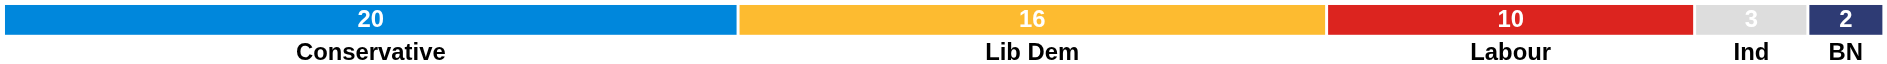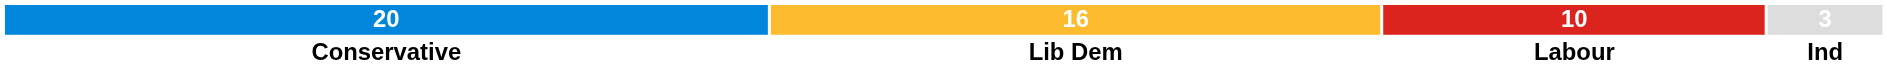 <table style="width:100%; text-align:center;">
 <tr style="color:white;">
 <td style="background:#0087DC; width:39.22%;"><strong>20</strong></td>
 <td style="background:#FDBB30; width:31.37%;"><strong>16</strong></td>
 <td style="background:#DC241F; width:19.61%;"><strong>10</strong></td>
 <td style="background:#DDDDDD; width:5.88%;"><strong>3</strong></td>
-<td style="background:#2E3B74; width:3.92%;"><strong>2</strong></td>
 </tr>
 <tr>
 <td><span><strong>Conservative</strong></span></td>
 <td><span><strong>Lib Dem</strong></span></td>
 <td><span><strong>Labour</strong></span></td>
 <td><span><strong>Ind</strong></span></td>
-<td><span><strong>BN</strong></span></td>
 </tr>
 </table>
